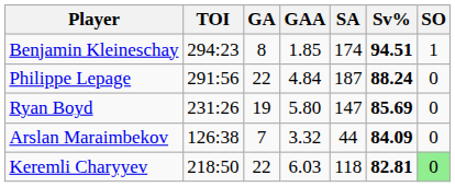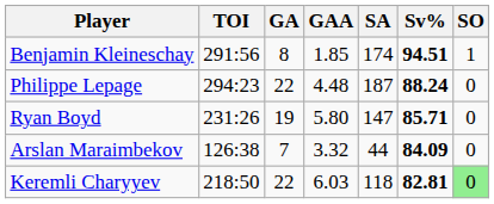 <table class="wikitable sortable" style="text-align:center;">
 <tr>
 <th>Player</th>
 <th>TOI</th>
 <th>GA</th>
 <th>GAA</th>
 <th>SA</th>
 <th>Sv%</th>
 <th>SO</th>
 </tr>
 <tr>
 <td style="text-align:left;"> <a href='#'>Benjamin Kleineschay</a></td>
-<td>294:23</td>
+<td>291:56</td>
 <td>8</td>
 <td>1.85</td>
 <td>174</td>
 <td><strong>94.51</strong></td>
 <td>1</td>
 </tr>
 <tr>
 <td style="text-align:left;"> <a href='#'>Philippe Lepage</a></td>
-<td>291:56</td>
+<td>294:23</td>
 <td>22</td>
-<td>4.84</td>
+<td>4.48</td>
 <td>187</td>
 <td><strong>88.24</strong></td>
 <td>0</td>
 </tr>
 <tr>
 <td style="text-align:left;"> <a href='#'>Ryan Boyd</a></td>
 <td>231:26</td>
 <td>19</td>
 <td>5.80</td>
 <td>147</td>
-<td><strong>85.69</strong></td>
+<td><strong>85.71</strong></td>
 <td>0</td>
 </tr>
 <tr>
 <td style="text-align:left;"> <a href='#'>Arslan Maraimbekov</a></td>
 <td>126:38</td>
 <td>7</td>
 <td>3.32</td>
 <td>44</td>
 <td><strong>84.09</strong></td>
 <td>0</td>
 </tr>
 <tr>
 <td style="text-align:left;"> <a href='#'>Keremli Charyyev</a></td>
 <td>218:50</td>
 <td>22</td>
 <td>6.03</td>
 <td>118</td>
 <td><strong>82.81</strong></td>
 <td style="background: lightgreen;">0</td>
 </tr>
 </table>
